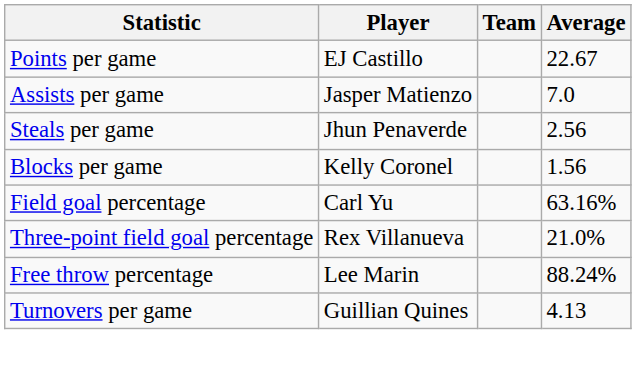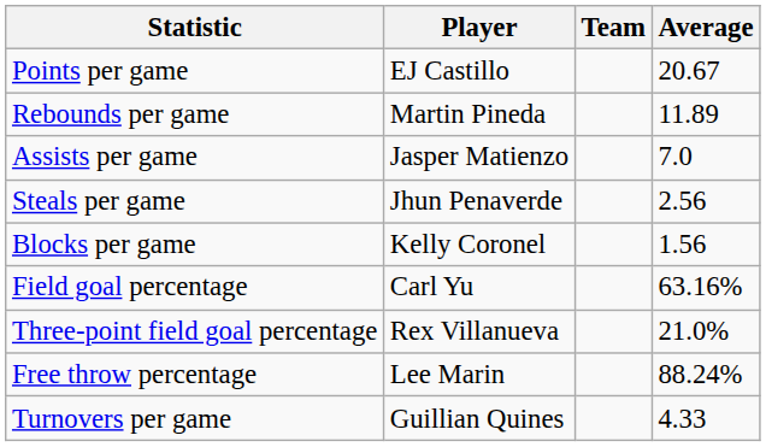 <table class="wikitable">
 <tr>
 <th>Statistic</th>
 <th>Player</th>
 <th>Team</th>
 <th>Average</th>
 </tr>
 <tr>
 <td><a href='#'>Points</a> per game</td>
 <td>EJ Castillo</td>
 <td></td>
-<td>22.67</td>
+<td>20.67</td>
+</tr>
+<tr>
+<td><a href='#'>Rebounds</a> per game</td>
+<td>Martin Pineda</td>
+<td></td>
+<td>11.89</td>
 </tr>
 <tr>
 <td><a href='#'>Assists</a> per game</td>
 <td>Jasper Matienzo</td>
 <td></td>
 <td>7.0</td>
 </tr>
 <tr>
 <td><a href='#'>Steals</a> per game</td>
 <td>Jhun Penaverde</td>
 <td></td>
 <td>2.56</td>
 </tr>
 <tr>
 <td><a href='#'>Blocks</a> per game</td>
 <td>Kelly Coronel</td>
 <td></td>
 <td>1.56</td>
 </tr>
 <tr>
 <td><a href='#'>Field goal</a> percentage</td>
 <td>Carl Yu</td>
 <td></td>
 <td>63.16%</td>
 </tr>
 <tr>
 <td><a href='#'>Three-point field goal</a> percentage</td>
 <td>Rex Villanueva</td>
 <td></td>
 <td>21.0%</td>
 </tr>
 <tr>
 <td><a href='#'>Free throw</a> percentage</td>
 <td>Lee Marin</td>
 <td></td>
 <td>88.24%</td>
 </tr>
 <tr>
 <td><a href='#'>Turnovers</a> per game</td>
 <td>Guillian Quines</td>
 <td></td>
-<td>4.13</td>
+<td>4.33</td>
 </tr>
 </table>
